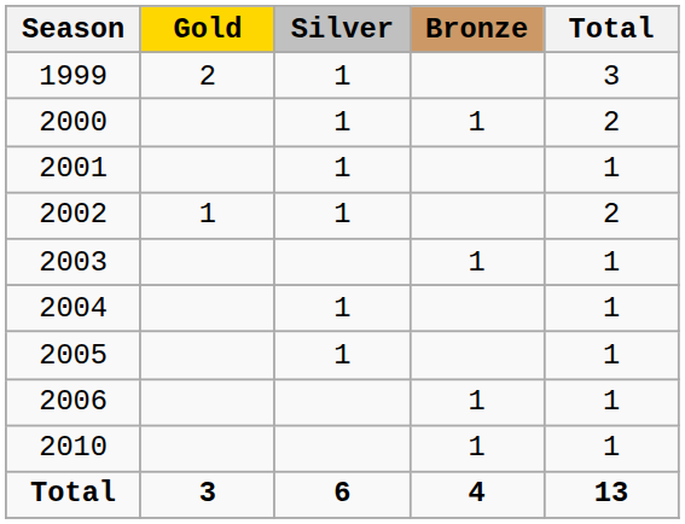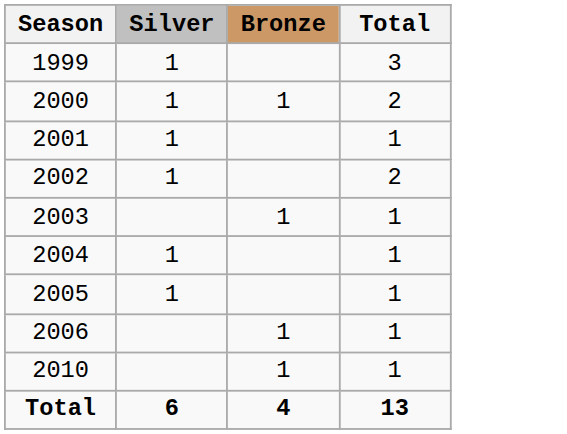 <table class="wikitable" style="text-align:center;">
 <tr>
 <th width="55">Season</th>
-<th width="55" style="background:gold;">Gold</th>
 <th width="55" style="background:silver;">Silver</th>
 <th width="55" style="background:#CC9966;">Bronze</th>
 <th width="55">Total</th>
 </tr>
 <tr>
 <td>1999</td>
-<td>2</td>
 <td>1</td>
 <td></td>
 <td>3</td>
 </tr>
 <tr>
 <td>2000</td>
-<td></td>
 <td>1</td>
 <td>1</td>
 <td>2</td>
 </tr>
 <tr>
 <td>2001</td>
-<td></td>
 <td>1</td>
 <td></td>
 <td>1</td>
 </tr>
 <tr>
 <td>2002</td>
 <td>1</td>
-<td>1</td>
 <td></td>
 <td>2</td>
 </tr>
 <tr>
 <td>2003</td>
 <td></td>
-<td></td>
 <td>1</td>
 <td>1</td>
 </tr>
 <tr>
 <td>2004</td>
-<td></td>
 <td>1</td>
 <td></td>
 <td>1</td>
 </tr>
 <tr>
 <td>2005</td>
-<td></td>
 <td>1</td>
 <td></td>
 <td>1</td>
 </tr>
 <tr>
 <td>2006</td>
 <td></td>
-<td></td>
 <td>1</td>
 <td>1</td>
 </tr>
 <tr>
 <td>2010</td>
 <td></td>
-<td></td>
 <td>1</td>
 <td>1</td>
 </tr>
 <tr>
 <td><strong>Total</strong></td>
-<td><strong>3</strong></td>
 <td><strong>6</strong></td>
 <td><strong>4</strong></td>
 <td><strong>13</strong></td>
 </tr>
 </table>
